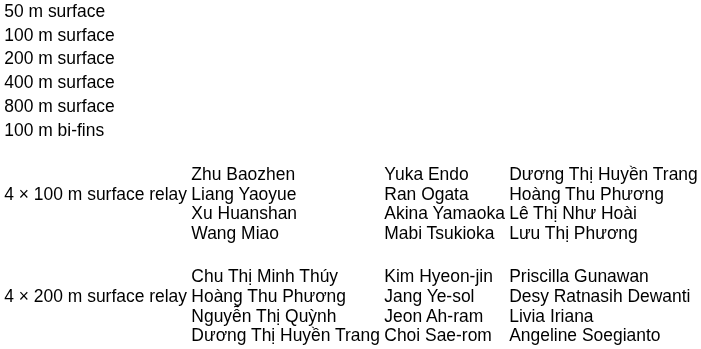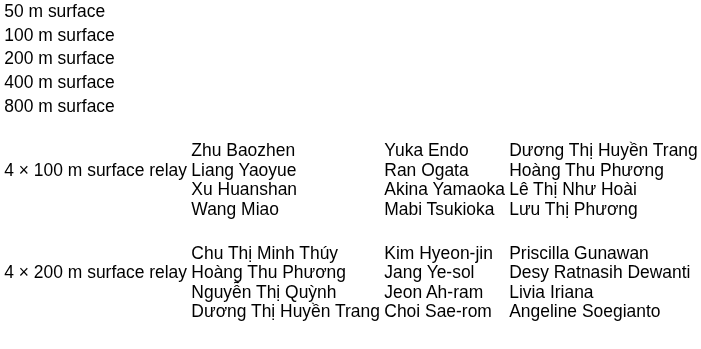 <table>
 <tr>
 <td>50 m surface</td>
 <td></td>
 <td></td>
 <td></td>
 </tr>
 <tr>
 <td>100 m surface</td>
 <td></td>
 <td></td>
 <td></td>
 </tr>
 <tr>
 <td>200 m surface</td>
 <td></td>
 <td></td>
 <td></td>
 </tr>
 <tr>
 <td>400 m surface</td>
 <td></td>
 <td></td>
 <td></td>
 </tr>
 <tr>
 <td>800 m surface</td>
 <td></td>
 <td></td>
 <td></td>
 </tr>
 <tr>
-<td>100 m bi-fins</td>
-<td></td>
-<td></td>
-<td></td>
-</tr>
-<tr>
 <td>4 × 100 m surface relay</td>
 <td><br>Zhu Baozhen<br>Liang Yaoyue<br>Xu Huanshan<br>Wang Miao</td>
 <td><br>Yuka Endo<br>Ran Ogata<br>Akina Yamaoka<br>Mabi Tsukioka</td>
 <td><br>Dương Thị Huyền Trang<br>Hoàng Thu Phương<br>Lê Thị Như Hoài<br>Lưu Thị Phương</td>
 </tr>
 <tr>
 <td>4 × 200 m surface relay</td>
 <td><br>Chu Thị Minh Thúy<br>Hoàng Thu Phương<br>Nguyễn Thị Quỳnh<br>Dương Thị Huyền Trang</td>
 <td><br>Kim Hyeon-jin<br>Jang Ye-sol<br>Jeon Ah-ram<br>Choi Sae-rom</td>
 <td><br>Priscilla Gunawan<br>Desy Ratnasih Dewanti<br>Livia Iriana<br>Angeline Soegianto</td>
 </tr>
 </table>
